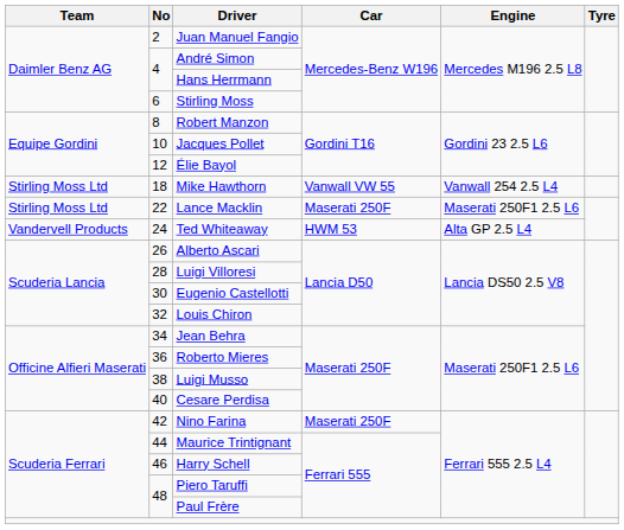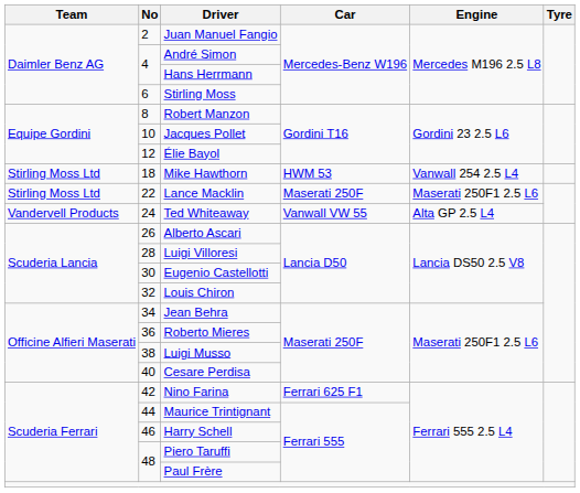 <table class="wikitable">
 <tr>
 <th>Team</th>
 <th>No</th>
 <th>Driver</th>
 <th>Car</th>
 <th>Engine</th>
 <th>Tyre</th>
 </tr>
 <tr>
 <td rowspan="4"> <a href='#'>Daimler Benz AG</a></td>
 <td>2</td>
 <td> <a href='#'>Juan Manuel Fangio</a></td>
 <td rowspan="4"><a href='#'>Mercedes-Benz W196</a></td>
 <td rowspan="4"><a href='#'>Mercedes</a> M196 2.5 <a href='#'>L8</a></td>
 <td rowspan="4"></td>
 </tr>
 <tr>
 <td rowspan="2">4</td>
 <td> <a href='#'>André Simon</a></td>
 </tr>
 <tr>
 <td> <a href='#'>Hans Herrmann</a></td>
 </tr>
 <tr>
 <td>6</td>
 <td> <a href='#'>Stirling Moss</a></td>
 </tr>
 <tr>
 <td rowspan="3"> <a href='#'>Equipe Gordini</a></td>
 <td>8</td>
 <td> <a href='#'>Robert Manzon</a></td>
 <td rowspan="3"><a href='#'>Gordini T16</a></td>
 <td rowspan="3"><a href='#'>Gordini</a> 23 2.5 <a href='#'>L6</a></td>
 <td rowspan="3"></td>
 </tr>
 <tr>
 <td>10</td>
 <td> <a href='#'>Jacques Pollet</a></td>
 </tr>
 <tr>
 <td>12</td>
 <td> <a href='#'>Élie Bayol</a></td>
 </tr>
 <tr>
 <td> <a href='#'>Stirling Moss Ltd</a></td>
 <td>18</td>
 <td> <a href='#'>Mike Hawthorn</a></td>
-<td><a href='#'>Vanwall VW 55</a></td>
+<td><a href='#'>HWM 53</a></td>
 <td><a href='#'>Vanwall</a> 254 2.5 <a href='#'>L4</a></td>
 <td></td>
 </tr>
 <tr>
 <td> <a href='#'>Stirling Moss Ltd</a></td>
 <td>22</td>
 <td> <a href='#'>Lance Macklin</a></td>
 <td><a href='#'>Maserati 250F</a></td>
 <td><a href='#'>Maserati</a> 250F1 2.5 <a href='#'>L6</a></td>
 <td rowspan="2"></td>
 </tr>
 <tr>
 <td> <a href='#'>Vandervell Products</a></td>
 <td>24</td>
 <td> <a href='#'>Ted Whiteaway</a></td>
-<td><a href='#'>HWM 53</a></td>
+<td><a href='#'>Vanwall VW 55</a></td>
 <td><a href='#'>Alta</a> GP 2.5 <a href='#'>L4</a></td>
 </tr>
 <tr>
 <td rowspan="4"> <a href='#'>Scuderia Lancia</a></td>
 <td>26</td>
 <td> <a href='#'>Alberto Ascari</a></td>
 <td rowspan="4"><a href='#'>Lancia D50</a></td>
 <td rowspan="4"><a href='#'>Lancia</a> DS50 2.5 <a href='#'>V8</a></td>
 <td rowspan="8"></td>
 </tr>
 <tr>
 <td>28</td>
 <td> <a href='#'>Luigi Villoresi</a></td>
 </tr>
 <tr>
 <td>30</td>
 <td> <a href='#'>Eugenio Castellotti</a></td>
 </tr>
 <tr>
 <td>32</td>
 <td> <a href='#'>Louis Chiron</a></td>
 </tr>
 <tr>
 <td rowspan="4"> <a href='#'>Officine Alfieri Maserati</a></td>
 <td>34</td>
 <td> <a href='#'>Jean Behra</a></td>
 <td rowspan="4"><a href='#'>Maserati 250F</a></td>
 <td rowspan="4"><a href='#'>Maserati</a> 250F1 2.5 <a href='#'>L6</a></td>
 </tr>
 <tr>
 <td>36</td>
 <td> <a href='#'>Roberto Mieres</a></td>
 </tr>
 <tr>
 <td>38</td>
 <td> <a href='#'>Luigi Musso</a></td>
 </tr>
 <tr>
 <td>40</td>
 <td> <a href='#'>Cesare Perdisa</a></td>
 </tr>
 <tr>
 <td rowspan="5"> <a href='#'>Scuderia Ferrari</a></td>
 <td>42</td>
 <td> <a href='#'>Nino Farina</a></td>
-<td><a href='#'>Maserati 250F</a></td>
+<td><a href='#'>Ferrari 625 F1</a></td>
 <td rowspan="5"><a href='#'>Ferrari</a> 555 2.5 <a href='#'>L4</a></td>
 <td rowspan="5"></td>
 </tr>
 <tr>
 <td>44</td>
 <td> <a href='#'>Maurice Trintignant</a></td>
 <td rowspan="4"><a href='#'>Ferrari 555</a></td>
 </tr>
 <tr>
 <td>46</td>
 <td> <a href='#'>Harry Schell</a></td>
 </tr>
 <tr>
 <td rowspan="2">48</td>
 <td> <a href='#'>Piero Taruffi</a></td>
 </tr>
 <tr>
 <td> <a href='#'>Paul Frère</a></td>
 </tr>
 <tr>
 <td colspan=6></td>
 </tr>
 </table>
